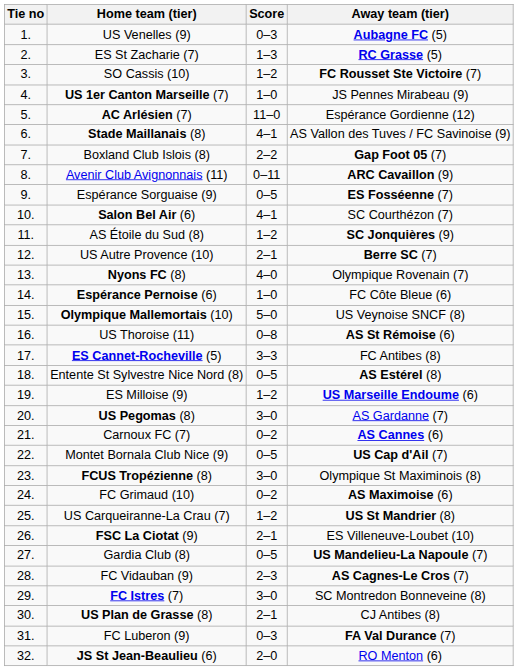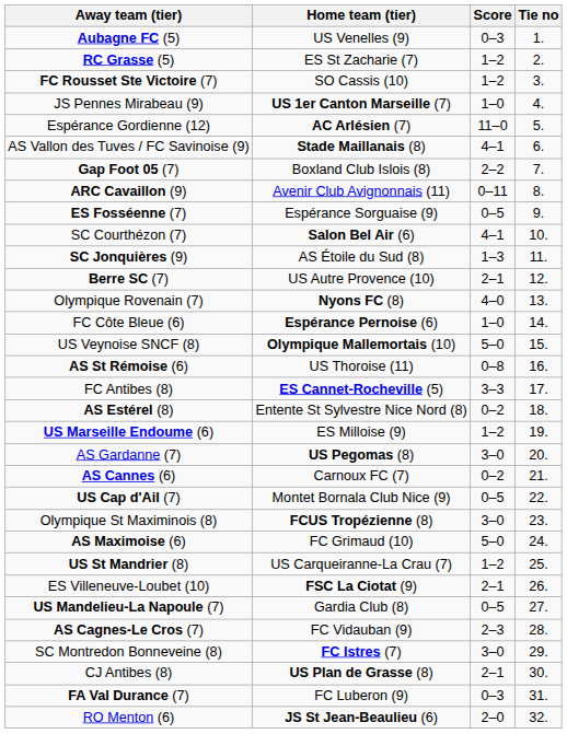 <table class="wikitable" style="text-align: center">
 <tr>
-<th>Tie no</th>
+<th>Away team (tier)</th>
 <th>Home team (tier)</th>
 <th>Score</th>
-<th>Away team (tier)</th>
+<th>Tie no</th>
 </tr>
 <tr>
-<td>1.</td>
+<td><strong><a href='#'>Aubagne FC</a></strong> (5)</td>
 <td>US Venelles (9)</td>
 <td>0–3</td>
-<td><strong><a href='#'>Aubagne FC</a></strong> (5)</td>
+<td>1.</td>
 </tr>
 <tr>
+<td><strong><a href='#'>RC Grasse</a></strong> (5)</td>
+<td>ES St Zacharie (7)</td>
+<td>1–2</td>
 <td>2.</td>
-<td>ES St Zacharie (7)</td>
-<td>1–3</td>
-<td><strong><a href='#'>RC Grasse</a></strong> (5)</td>
 </tr>
 <tr>
-<td>3.</td>
+<td><strong>FC Rousset Ste Victoire</strong> (7)</td>
 <td>SO Cassis (10)</td>
 <td>1–2</td>
-<td><strong>FC Rousset Ste Victoire</strong> (7)</td>
+<td>3.</td>
 </tr>
 <tr>
-<td>4.</td>
+<td>JS Pennes Mirabeau (9)</td>
 <td><strong>US 1er Canton Marseille</strong> (7)</td>
 <td>1–0</td>
-<td>JS Pennes Mirabeau (9)</td>
+<td>4.</td>
 </tr>
 <tr>
-<td>5.</td>
+<td>Espérance Gordienne (12)</td>
 <td><strong>AC Arlésien</strong> (7)</td>
 <td>11–0</td>
-<td>Espérance Gordienne (12)</td>
+<td>5.</td>
 </tr>
 <tr>
-<td>6.</td>
+<td>AS Vallon des Tuves / FC Savinoise (9)</td>
 <td><strong>Stade Maillanais</strong> (8)</td>
 <td>4–1</td>
-<td>AS Vallon des Tuves / FC Savinoise (9)</td>
+<td>6.</td>
 </tr>
 <tr>
-<td>7.</td>
+<td><strong>Gap Foot 05</strong> (7)</td>
 <td>Boxland Club Islois (8)</td>
 <td>2–2 </td>
-<td><strong>Gap Foot 05</strong> (7)</td>
+<td>7.</td>
 </tr>
 <tr>
-<td>8.</td>
+<td><strong>ARC Cavaillon</strong> (9)</td>
 <td><a href='#'>Avenir Club Avignonnais</a> (11)</td>
 <td>0–11</td>
-<td><strong>ARC Cavaillon</strong> (9)</td>
+<td>8.</td>
 </tr>
 <tr>
-<td>9.</td>
+<td><strong>ES Fosséenne</strong> (7)</td>
 <td>Espérance Sorguaise (9)</td>
 <td>0–5</td>
-<td><strong>ES Fosséenne</strong> (7)</td>
+<td>9.</td>
 </tr>
 <tr>
-<td>10.</td>
+<td>SC Courthézon (7)</td>
 <td><strong>Salon Bel Air</strong> (6)</td>
 <td>4–1</td>
-<td>SC Courthézon (7)</td>
+<td>10.</td>
 </tr>
 <tr>
+<td><strong>SC Jonquières</strong> (9)</td>
+<td>AS Étoile du Sud (8)</td>
+<td>1–3</td>
 <td>11.</td>
-<td>AS Étoile du Sud (8)</td>
-<td>1–2</td>
-<td><strong>SC Jonquières</strong> (9)</td>
 </tr>
 <tr>
-<td>12.</td>
+<td><strong>Berre SC</strong> (7)</td>
 <td>US Autre Provence (10)</td>
 <td>2–1</td>
-<td><strong>Berre SC</strong> (7)</td>
+<td>12.</td>
 </tr>
 <tr>
-<td>13.</td>
+<td>Olympique Rovenain (7)</td>
 <td><strong>Nyons FC</strong> (8)</td>
 <td>4–0</td>
-<td>Olympique Rovenain (7)</td>
+<td>13.</td>
 </tr>
 <tr>
-<td>14.</td>
+<td>FC Côte Bleue (6)</td>
 <td><strong>Espérance Pernoise</strong> (6)</td>
 <td>1–0</td>
-<td>FC Côte Bleue (6)</td>
+<td>14.</td>
 </tr>
 <tr>
-<td>15.</td>
+<td>US Veynoise SNCF (8)</td>
 <td><strong>Olympique Mallemortais</strong> (10)</td>
 <td>5–0</td>
-<td>US Veynoise SNCF (8)</td>
+<td>15.</td>
 </tr>
 <tr>
-<td>16.</td>
+<td><strong>AS St Rémoise</strong> (6)</td>
 <td>US Thoroise (11)</td>
 <td>0–8</td>
-<td><strong>AS St Rémoise</strong> (6)</td>
+<td>16.</td>
 </tr>
 <tr>
-<td>17.</td>
+<td>FC Antibes (8)</td>
 <td><strong><a href='#'>ES Cannet-Rocheville</a></strong> (5)</td>
 <td>3–3 </td>
-<td>FC Antibes (8)</td>
+<td>17.</td>
 </tr>
 <tr>
+<td><strong>AS Estérel</strong> (8)</td>
+<td>Entente St Sylvestre Nice Nord (8)</td>
+<td>0–2</td>
 <td>18.</td>
-<td>Entente St Sylvestre Nice Nord (8)</td>
-<td>0–5</td>
-<td><strong>AS Estérel</strong> (8)</td>
 </tr>
 <tr>
-<td>19.</td>
+<td><strong><a href='#'>US Marseille Endoume</a></strong> (6)</td>
 <td>ES Milloise (9)</td>
 <td>1–2</td>
-<td><strong><a href='#'>US Marseille Endoume</a></strong> (6)</td>
+<td>19.</td>
 </tr>
 <tr>
-<td>20.</td>
+<td><a href='#'>AS Gardanne</a> (7)</td>
 <td><strong>US Pegomas</strong> (8)</td>
 <td>3–0</td>
-<td><a href='#'>AS Gardanne</a> (7)</td>
+<td>20.</td>
 </tr>
 <tr>
-<td>21.</td>
+<td><strong><a href='#'>AS Cannes</a></strong> (6)</td>
 <td>Carnoux FC (7)</td>
 <td>0–2</td>
-<td><strong><a href='#'>AS Cannes</a></strong> (6)</td>
+<td>21.</td>
 </tr>
 <tr>
-<td>22.</td>
+<td><strong>US Cap d'Ail</strong> (7)</td>
 <td>Montet Bornala Club Nice (9)</td>
 <td>0–5</td>
-<td><strong>US Cap d'Ail</strong> (7)</td>
+<td>22.</td>
 </tr>
 <tr>
-<td>23.</td>
+<td>Olympique St Maximinois (8)</td>
 <td><strong>FCUS Tropézienne</strong> (8)</td>
 <td>3–0</td>
-<td>Olympique St Maximinois (8)</td>
+<td>23.</td>
 </tr>
 <tr>
+<td><strong>AS Maximoise</strong> (6)</td>
+<td>FC Grimaud (10)</td>
+<td>5–0</td>
 <td>24.</td>
-<td>FC Grimaud (10)</td>
-<td>0–2</td>
-<td><strong>AS Maximoise</strong> (6)</td>
 </tr>
 <tr>
-<td>25.</td>
+<td><strong>US St Mandrier</strong> (8)</td>
 <td>US Carqueiranne-La Crau (7)</td>
 <td>1–2</td>
-<td><strong>US St Mandrier</strong> (8)</td>
+<td>25.</td>
 </tr>
 <tr>
-<td>26.</td>
+<td>ES Villeneuve-Loubet (10)</td>
 <td><strong>FSC La Ciotat</strong> (9)</td>
 <td>2–1</td>
-<td>ES Villeneuve-Loubet (10)</td>
+<td>26.</td>
 </tr>
 <tr>
-<td>27.</td>
+<td><strong>US Mandelieu-La Napoule</strong> (7)</td>
 <td>Gardia Club (8)</td>
 <td>0–5</td>
-<td><strong>US Mandelieu-La Napoule</strong> (7)</td>
+<td>27.</td>
 </tr>
 <tr>
-<td>28.</td>
+<td><strong>AS Cagnes-Le Cros</strong> (7)</td>
 <td>FC Vidauban (9)</td>
 <td>2–3</td>
-<td><strong>AS Cagnes-Le Cros</strong> (7)</td>
+<td>28.</td>
 </tr>
 <tr>
-<td>29.</td>
+<td>SC Montredon Bonneveine (8)</td>
 <td><strong><a href='#'>FC Istres</a></strong> (7)</td>
 <td>3–0</td>
-<td>SC Montredon Bonneveine (8)</td>
+<td>29.</td>
 </tr>
 <tr>
-<td>30.</td>
+<td>CJ Antibes (8)</td>
 <td><strong>US Plan de Grasse</strong> (8)</td>
 <td>2–1</td>
-<td>CJ Antibes (8)</td>
+<td>30.</td>
 </tr>
 <tr>
-<td>31.</td>
+<td><strong>FA Val Durance</strong> (7)</td>
 <td>FC Luberon (9)</td>
 <td>0–3</td>
-<td><strong>FA Val Durance</strong> (7)</td>
+<td>31.</td>
 </tr>
 <tr>
-<td>32.</td>
+<td><a href='#'>RO Menton</a> (6)</td>
 <td><strong>JS St Jean-Beaulieu</strong> (6)</td>
 <td>2–0</td>
-<td><a href='#'>RO Menton</a> (6)</td>
+<td>32.</td>
 </tr>
 </table>
